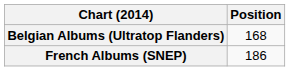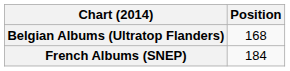 <table class="wikitable sortable plainrowheaders" style="text-align:center">
 <tr>
 <th>Chart (2014)</th>
 <th>Position</th>
 </tr>
 <tr>
 <th scope="row">Belgian Albums (Ultratop Flanders)</th>
 <td>168</td>
 </tr>
 <tr>
 <th scope="row">French Albums (SNEP)</th>
-<td>186</td>
+<td>184</td>
 </tr>
 </table>
